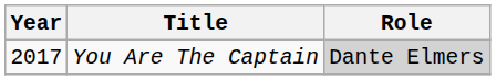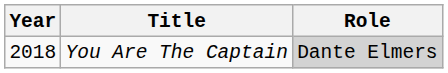 <table class="wikitable sortable">
 <tr>
 <th>Year</th>
 <th>Title</th>
 <th>Role</th>
 </tr>
 <tr>
-<td>2017</td>
+<td>2018</td>
 <td><em>You Are The Captain</em></td>
 <td style="background: lightgrey;">Dante Elmers</td>
 </tr>
 </table>
